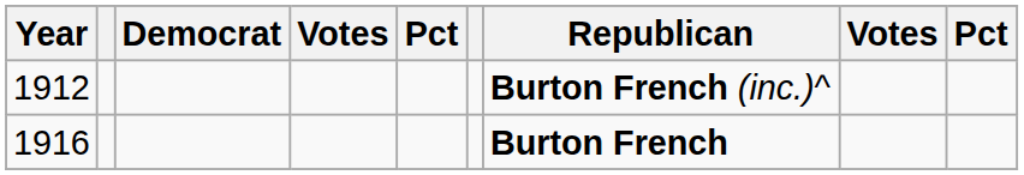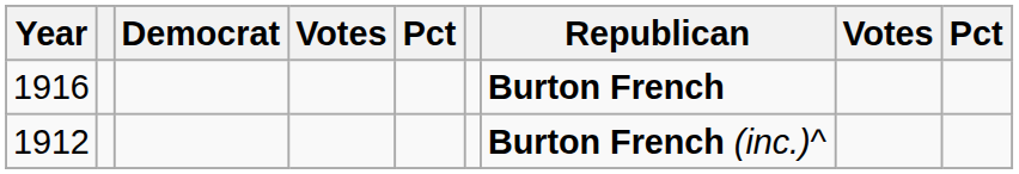 <table class="wikitable" style="margin:0.5em ; font-size:95%">
 <tr>
 <th>Year</th>
 <th></th>
 <th>Democrat</th>
 <th>Votes</th>
 <th>Pct</th>
 <th></th>
 <th>Republican</th>
 <th>Votes</th>
 <th>Pct</th>
 </tr>
 <tr>
+<td>1916</td>
+<td></td>
+<td></td>
+<td></td>
+<td></td>
+<td></td>
+<td><strong>Burton French</strong></td>
+<td></td>
+<td></td>
+</tr>
+<tr>
 <td>1912</td>
 <td></td>
 <td></td>
 <td></td>
 <td></td>
 <td></td>
 <td><strong>Burton French</strong> <em>(inc.)</em>^</td>
 <td></td>
 <td></td>
 </tr>
-<tr>
-<td>1916</td>
-<td></td>
-<td></td>
-<td></td>
-<td></td>
-<td></td>
-<td><strong>Burton French</strong></td>
-<td></td>
-<td></td>
-</tr>
 </table>
